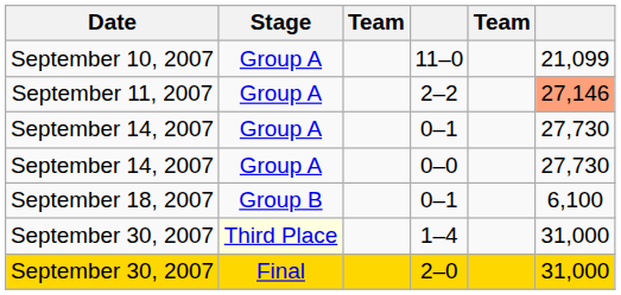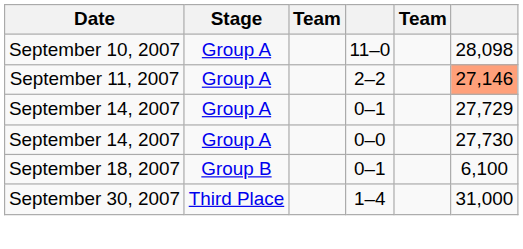 <table class="wikitable">
 <tr>
 <th>Date</th>
 <th>Stage</th>
 <th>Team</th>
 <th></th>
 <th>Team</th>
 <th></th>
 </tr>
 <tr align=center>
 <td>September 10, 2007</td>
 <td><a href='#'>Group A</a></td>
 <td></td>
 <td>11–0</td>
 <td></td>
-<td>21,099</td>
+<td>28,098</td>
 </tr>
 <tr align=center>
 <td>September 11, 2007</td>
 <td><a href='#'>Group A</a></td>
 <td></td>
 <td>2–2</td>
 <td></td>
 <td style="background: lightsalmon;">27,146</td>
 </tr>
 <tr align=center>
 <td>September 14, 2007</td>
 <td><a href='#'>Group A</a></td>
 <td></td>
 <td>0–1</td>
 <td></td>
-<td>27,730</td>
+<td>27,729</td>
 </tr>
 <tr align=center>
 <td>September 14, 2007</td>
 <td><a href='#'>Group A</a></td>
 <td></td>
 <td>0–0</td>
 <td></td>
 <td>27,730</td>
 </tr>
 <tr align=center>
 <td>September 18, 2007</td>
 <td><a href='#'>Group B</a></td>
 <td></td>
 <td>0–1</td>
 <td></td>
 <td>6,100</td>
 </tr>
 <tr align=center>
 <td>September 30, 2007</td>
-<td style="background: lightyellow;"><a href='#'>Third Place</a></td>
+<td><a href='#'>Third Place</a></td>
 <td></td>
 <td>1–4</td>
 <td></td>
 <td>31,000</td>
 </tr>
-<tr align=center bgcolor=gold>
-<td>September 30, 2007</td>
-<td><a href='#'>Final</a></td>
-<td></td>
-<td>2–0</td>
-<td></td>
-<td>31,000</td>
-</tr>
 </table>
